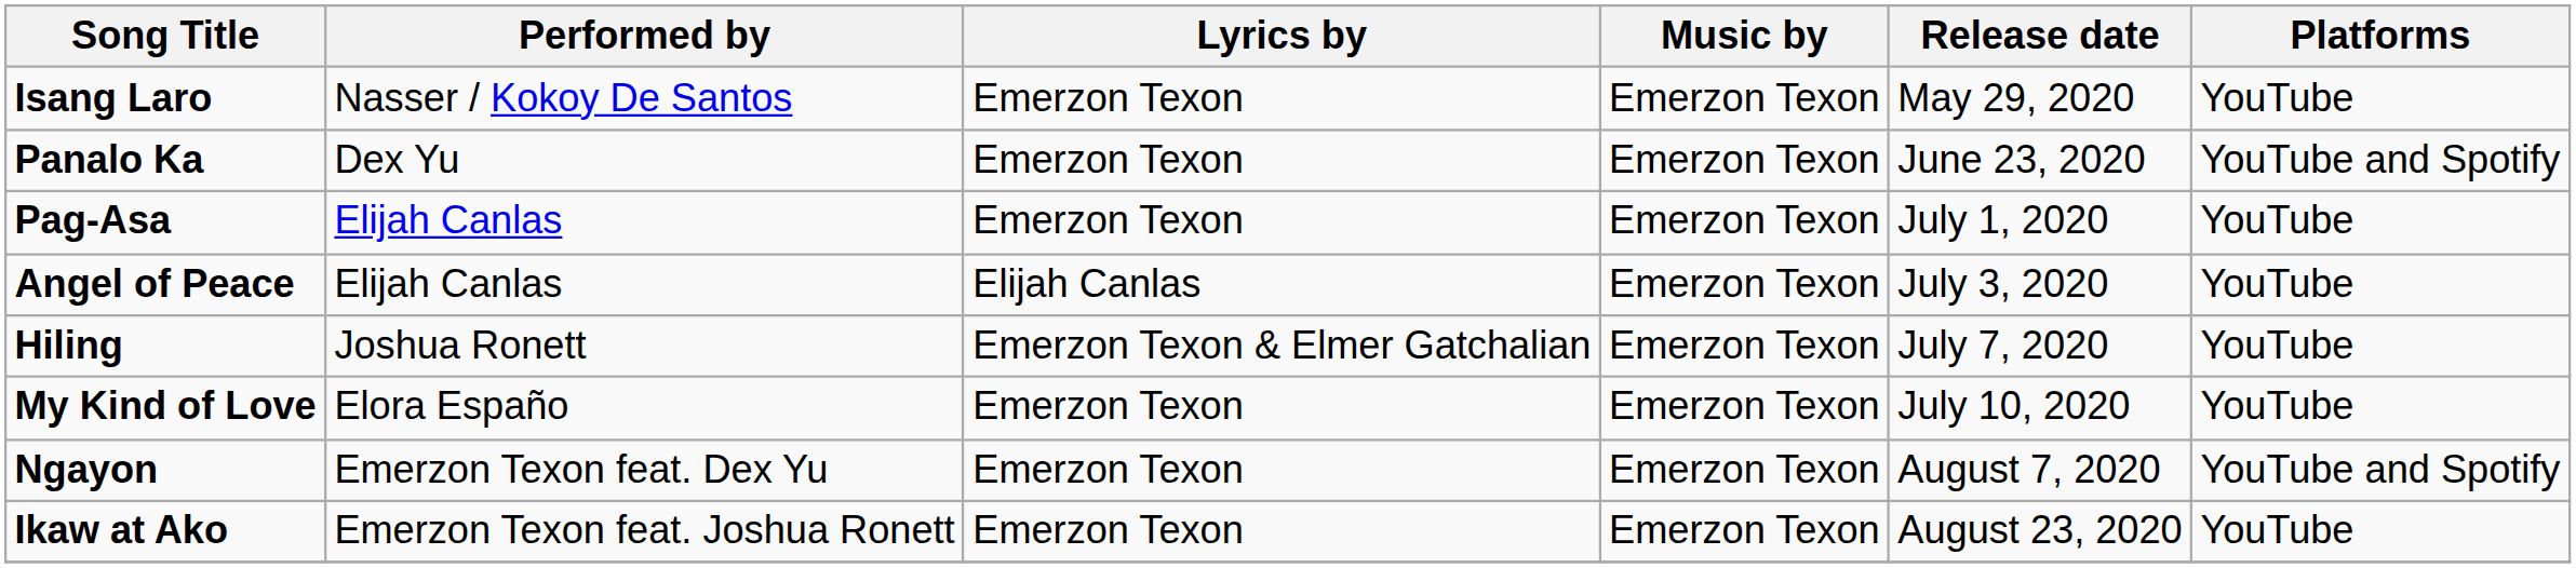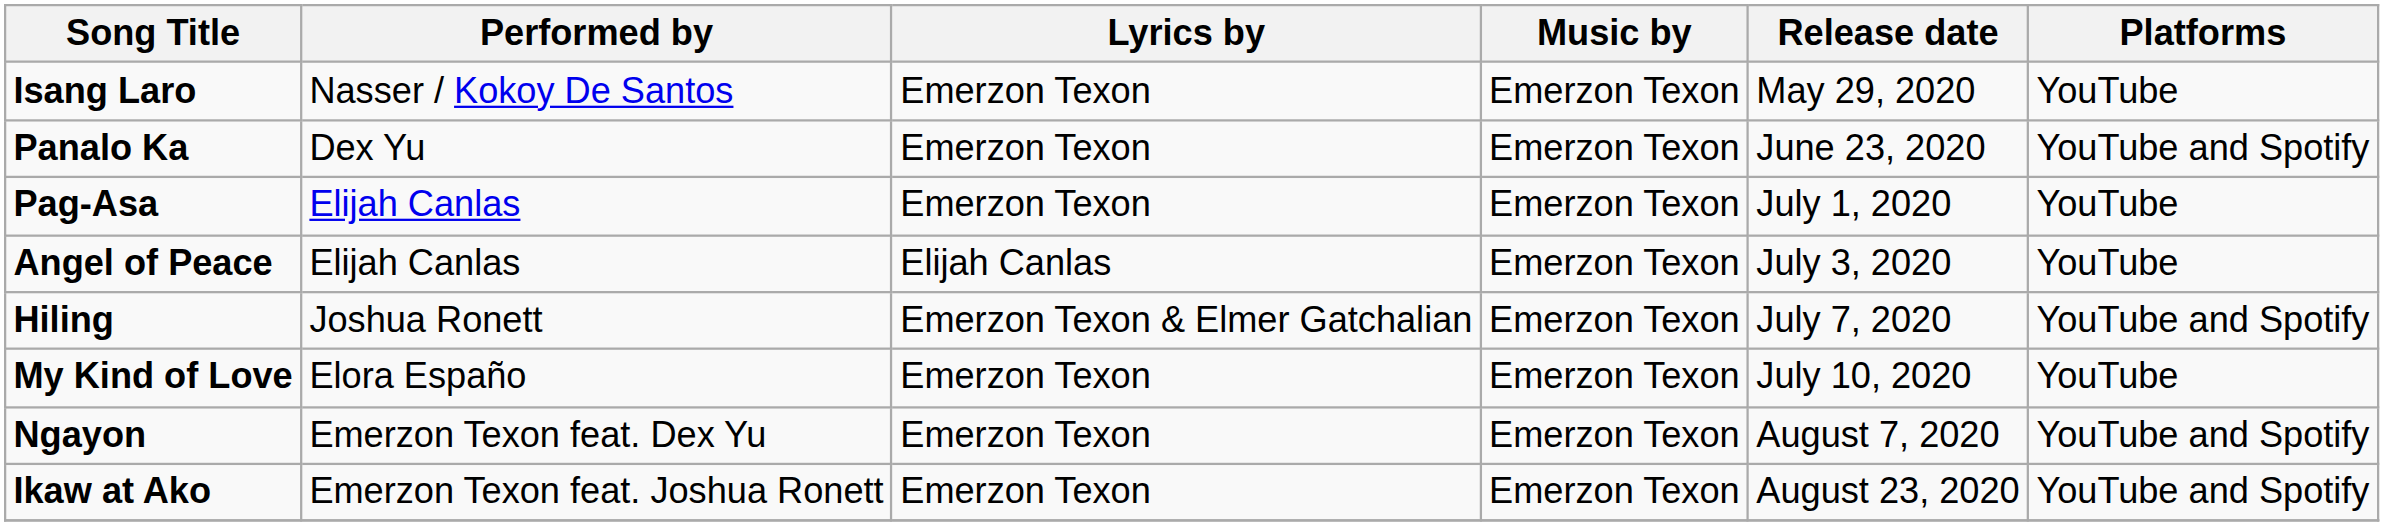 <table class="wikitable">
 <tr>
 <th>Song Title</th>
 <th>Performed by</th>
 <th>Lyrics by</th>
 <th>Music by</th>
 <th>Release date</th>
 <th>Platforms</th>
 </tr>
 <tr>
 <td><strong>Isang Laro</strong></td>
 <td>Nasser / <a href='#'>Kokoy De Santos</a></td>
 <td>Emerzon Texon</td>
 <td>Emerzon Texon</td>
 <td>May 29, 2020</td>
 <td>YouTube</td>
 </tr>
 <tr>
 <td><strong>Panalo Ka</strong></td>
 <td>Dex Yu</td>
 <td>Emerzon Texon</td>
 <td>Emerzon Texon</td>
 <td>June 23, 2020</td>
 <td>YouTube and Spotify</td>
 </tr>
 <tr>
 <td><strong>Pag-Asa</strong></td>
 <td><a href='#'>Elijah Canlas</a></td>
 <td>Emerzon Texon</td>
 <td>Emerzon Texon</td>
 <td>July 1, 2020</td>
 <td>YouTube</td>
 </tr>
 <tr>
 <td><strong>Angel of Peace</strong></td>
 <td>Elijah Canlas</td>
 <td>Elijah Canlas</td>
 <td>Emerzon Texon</td>
 <td>July 3, 2020</td>
 <td>YouTube</td>
 </tr>
 <tr>
 <td><strong>Hiling</strong></td>
 <td>Joshua Ronett</td>
 <td>Emerzon Texon & Elmer Gatchalian</td>
 <td>Emerzon Texon</td>
 <td>July 7, 2020</td>
-<td>YouTube</td>
+<td>YouTube and Spotify</td>
 </tr>
 <tr>
 <td><strong>My Kind of Love</strong></td>
 <td>Elora Españo</td>
 <td>Emerzon Texon</td>
 <td>Emerzon Texon</td>
 <td>July 10, 2020</td>
 <td>YouTube</td>
 </tr>
 <tr>
 <td><strong>Ngayon</strong></td>
 <td>Emerzon Texon feat. Dex Yu</td>
 <td>Emerzon Texon</td>
 <td>Emerzon Texon</td>
 <td>August 7, 2020</td>
 <td>YouTube and Spotify</td>
 </tr>
 <tr>
 <td><strong>Ikaw at Ako</strong></td>
 <td>Emerzon Texon feat. Joshua Ronett</td>
 <td>Emerzon Texon</td>
 <td>Emerzon Texon</td>
 <td>August 23, 2020</td>
-<td>YouTube</td>
+<td>YouTube and Spotify</td>
 </tr>
 <tr>
 </tr>
 </table>
